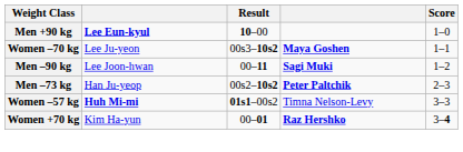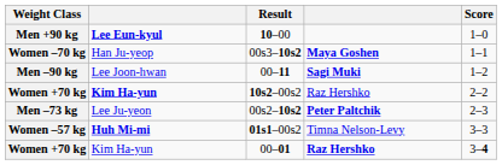 <table class="wikitable">
 <tr>
 <th>Weight Class</th>
 <th style="width: 200px;"></th>
 <th>Result</th>
 <th style="width: 200px;"></th>
 <th>Score</th>
 </tr>
 <tr>
 <th>Men +90 kg</th>
 <td><strong><a href='#'>Lee Eun-kyul</a></strong></td>
 <td align=center><strong>10</strong>–00</td>
 <td></td>
 <td align=center>1–0</td>
 </tr>
 <tr>
 <th>Women –70 kg</th>
-<td><a href='#'>Lee Ju-yeon</a></td>
+<td><a href='#'>Han Ju-yeop</a></td>
 <td align=center>00s3–<strong>10s2</strong></td>
 <td><strong><a href='#'>Maya Goshen</a></strong></td>
 <td align=center>1–1</td>
 </tr>
 <tr>
 <th>Men –90 kg</th>
 <td><a href='#'>Lee Joon-hwan</a></td>
 <td align=center>00–<strong>11</strong></td>
 <td><strong><a href='#'>Sagi Muki</a></strong></td>
 <td align=center>1–2</td>
 </tr>
 <tr>
+<th>Women +70 kg</th>
+<td><strong><a href='#'>Kim Ha-yun</a></strong></td>
+<td align=center><strong>10s2</strong>–00s2</td>
+<td><a href='#'>Raz Hershko</a></td>
+<td align=center>2–2</td>
+</tr>
+<tr>
 <th>Men –73 kg</th>
-<td><a href='#'>Han Ju-yeop</a></td>
+<td><a href='#'>Lee Ju-yeon</a></td>
 <td align=center>00s2–<strong>10s2</strong></td>
 <td><strong><a href='#'>Peter Paltchik</a></strong></td>
 <td align=center>2–3</td>
 </tr>
 <tr>
 <th>Women –57 kg</th>
 <td><strong><a href='#'>Huh Mi-mi</a></strong></td>
 <td align=center><strong>01s1</strong>–00s2</td>
 <td><a href='#'>Timna Nelson-Levy</a></td>
 <td align=center>3–3</td>
 </tr>
 <tr>
 <th>Women +70 kg</th>
 <td><a href='#'>Kim Ha-yun</a></td>
 <td align=center>00–<strong>01</strong></td>
 <td><strong><a href='#'>Raz Hershko</a></strong></td>
 <td align=center>3–<strong>4</strong></td>
 </tr>
 </table>
